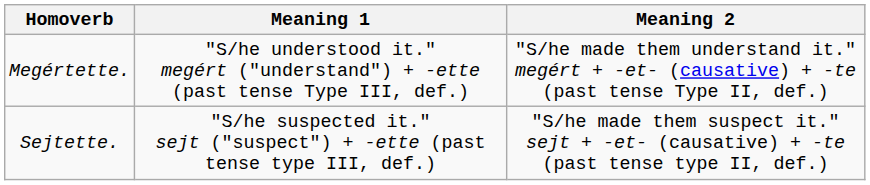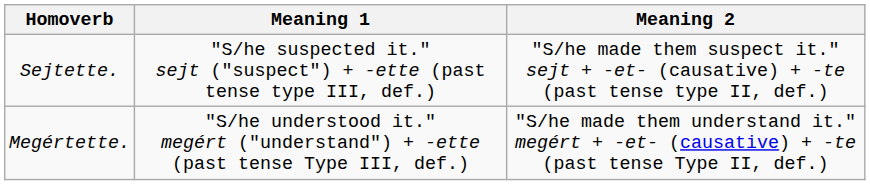 <table class="wikitable" align=center>
 <tr>
 <th>Homoverb</th>
 <th>Meaning 1</th>
 <th>Meaning 2</th>
 </tr>
 <tr>
+<td align=center><em>Sejtette.</em></td>
+<td align=center>"S/he suspected it."<br><em>sejt</em> ("suspect") + <em>-ette</em> (past tense type III, def.)</td>
+<td align=center>"S/he made them suspect it."<br><em>sejt</em> + <em>-et-</em> (causative) + <em>-te</em> (past tense type II, def.)</td>
+</tr>
+<tr>
 <td align=center><em>Megértette.</em></td>
 <td align=center>"S/he understood it."<br><em>megért</em> ("understand") + <em>-ette</em> (past tense Type III, def.)</td>
 <td align=center>"S/he made them understand it."<br><em>megért</em> + <em>-et-</em> (<a href='#'>causative</a>) + <em>-te</em> (past tense Type II, def.)</td>
 </tr>
-<tr>
-<td align=center><em>Sejtette.</em></td>
-<td align=center>"S/he suspected it."<br><em>sejt</em> ("suspect") + <em>-ette</em> (past tense type III, def.)</td>
-<td align=center>"S/he made them suspect it."<br><em>sejt</em> + <em>-et-</em> (causative) + <em>-te</em> (past tense type II, def.)</td>
-</tr>
 </table>
